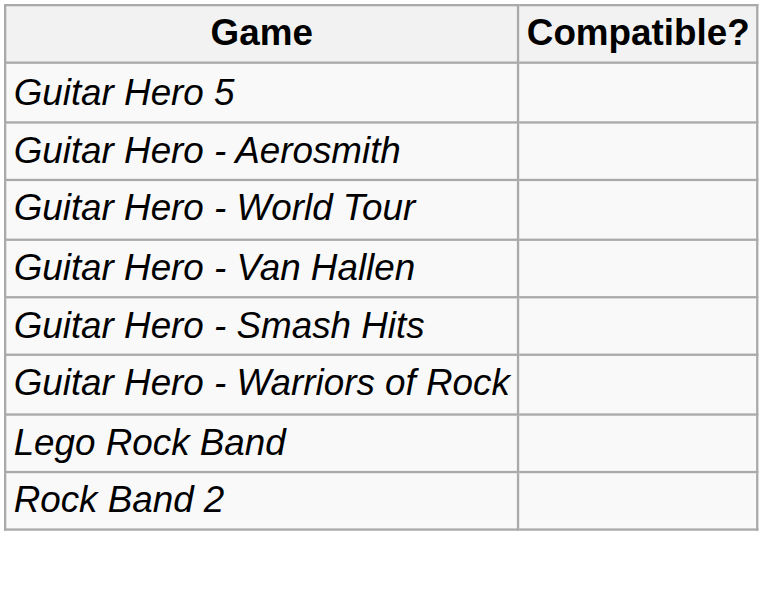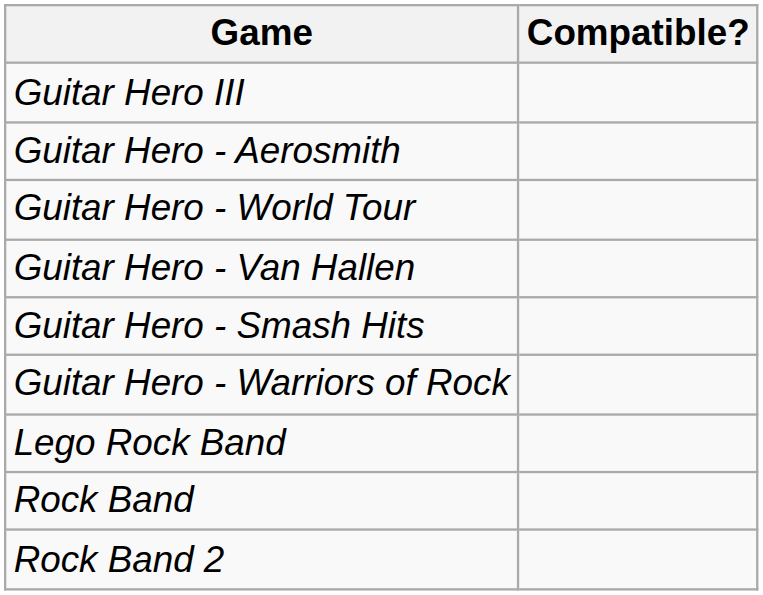 <table class="wikitable">
 <tr>
 <th>Game</th>
 <th>Compatible?</th>
 </tr>
 <tr>
-<td><em>Guitar Hero 5</em></td>
+<td><em>Guitar Hero III</em></td>
 <td></td>
 </tr>
 <tr>
 <td><em>Guitar Hero - Aerosmith</em></td>
 <td></td>
 </tr>
 <tr>
 <td><em>Guitar Hero - World Tour</em></td>
 <td></td>
 </tr>
 <tr>
 <td><em>Guitar Hero - Van Hallen</em></td>
 <td></td>
 </tr>
 <tr>
 <td><em>Guitar Hero - Smash Hits</em></td>
 <td></td>
 </tr>
 <tr>
 <td><em>Guitar Hero - Warriors of Rock</em></td>
 <td></td>
 </tr>
 <tr>
 <td><em>Lego Rock Band </em></td>
 <td></td>
 </tr>
 <tr>
+<td><em>Rock Band</em></td>
+<td></td>
+</tr>
+<tr>
 <td><em>Rock Band 2</em></td>
 <td></td>
 </tr>
 </table>
